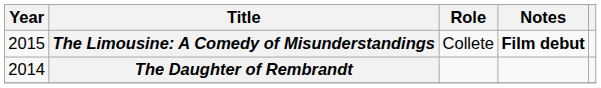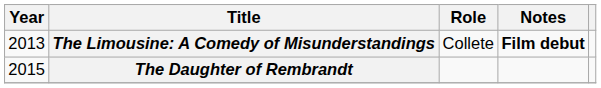 <table class="wikitable plainrowheaders sortable" style="margin-right: 0;">
 <tr>
 <th scope="col">Year</th>
 <th scope="col">Title</th>
 <th scope="col">Role</th>
 <th scope="col" class="unsortable">Notes</th>
 <th scope="col" class="unsortable"></th>
 </tr>
 <tr>
-<td>2015</td>
+<td>2013</td>
 <th scope="row"><em>The Limousine: A Comedy of Misunderstandings</em></th>
 <td>Collete</td>
 <td><strong>Film debut</strong></td>
 <td></td>
 </tr>
 <tr>
-<td>2014</td>
+<td>2015</td>
 <th scope="row"><em>The Daughter of Rembrandt</em></th>
 <td></td>
 <td></td>
 <td></td>
 </tr>
 <tr>
 </tr>
 </table>
